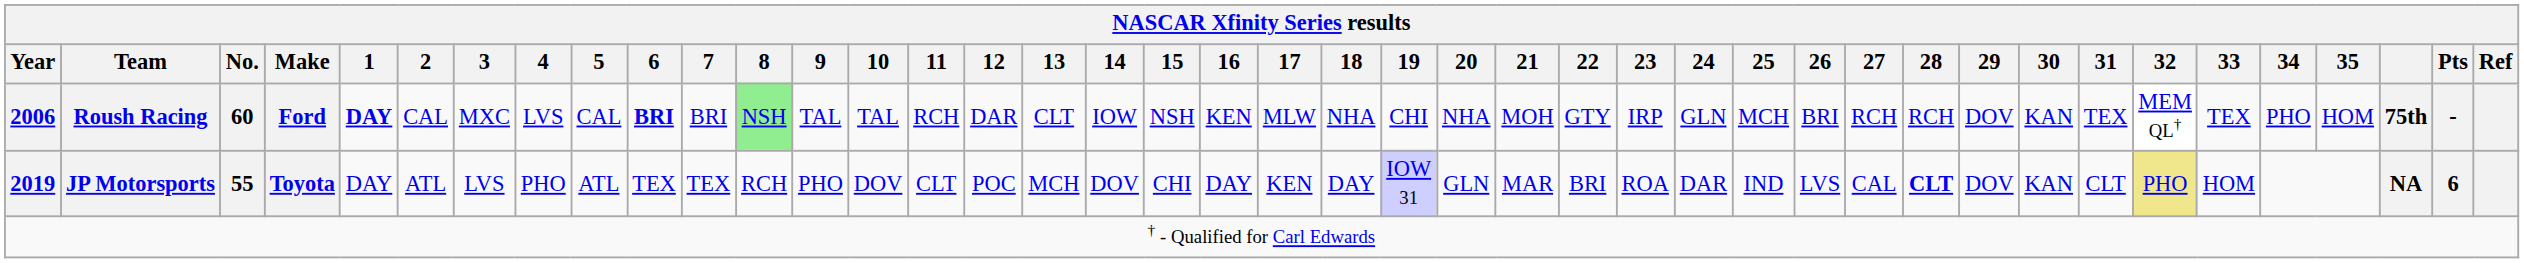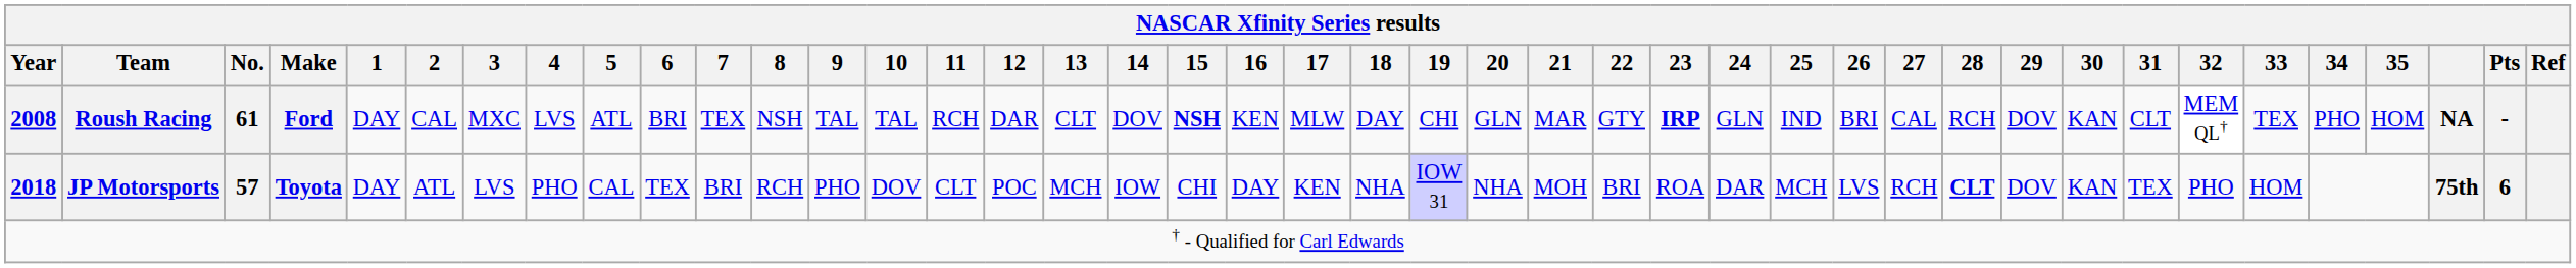 <table class="wikitable" style="text-align:center; font-size:75%">
 <tr>
 <th colspan=42><a href='#'>NASCAR Xfinity Series</a> results</th>
 </tr>
 <tr>
 <th>Year</th>
 <th>Team</th>
 <th>No.</th>
 <th>Make</th>
 <th>1</th>
 <th>2</th>
 <th>3</th>
 <th>4</th>
 <th>5</th>
 <th>6</th>
 <th>7</th>
 <th>8</th>
 <th>9</th>
 <th>10</th>
 <th>11</th>
 <th>12</th>
 <th>13</th>
 <th>14</th>
 <th>15</th>
 <th>16</th>
 <th>17</th>
 <th>18</th>
 <th>19</th>
 <th>20</th>
 <th>21</th>
 <th>22</th>
 <th>23</th>
 <th>24</th>
 <th>25</th>
 <th>26</th>
 <th>27</th>
 <th>28</th>
 <th>29</th>
 <th>30</th>
 <th>31</th>
 <th>32</th>
 <th>33</th>
 <th>34</th>
 <th>35</th>
 <th></th>
 <th>Pts</th>
 <th>Ref</th>
 </tr>
 <tr>
-<th><a href='#'>2006</a></th>
+<th><a href='#'>2008</a></th>
 <th><a href='#'>Roush Racing</a></th>
-<th>60</th>
+<th>61</th>
 <th><a href='#'>Ford</a></th>
-<td><strong><a href='#'>DAY</a></strong></td>
+<td><a href='#'>DAY</a></td>
 <td><a href='#'>CAL</a></td>
 <td><a href='#'>MXC</a></td>
 <td><a href='#'>LVS</a></td>
-<td><a href='#'>CAL</a></td>
-<td><strong><a href='#'>BRI</a></strong></td>
+<td><a href='#'>ATL</a></td>
 <td><a href='#'>BRI</a></td>
-<td style="background: lightgreen;"><a href='#'>NSH</a></td>
+<td><a href='#'>TEX</a></td>
+<td><a href='#'>NSH</a></td>
 <td><a href='#'>TAL</a></td>
 <td><a href='#'>TAL</a></td>
 <td><a href='#'>RCH</a></td>
 <td><a href='#'>DAR</a></td>
 <td><a href='#'>CLT</a></td>
-<td><a href='#'>IOW</a></td>
-<td><a href='#'>NSH</a></td>
+<td><a href='#'>DOV</a></td>
+<td><strong><a href='#'>NSH</a></strong></td>
 <td><a href='#'>KEN</a></td>
 <td><a href='#'>MLW</a></td>
-<td><a href='#'>NHA</a></td>
+<td><a href='#'>DAY</a></td>
 <td><a href='#'>CHI</a></td>
-<td><a href='#'>NHA</a></td>
-<td><a href='#'>MOH</a></td>
+<td><a href='#'>GLN</a></td>
+<td><a href='#'>MAR</a></td>
 <td><a href='#'>GTY</a></td>
-<td><a href='#'>IRP</a></td>
+<td><strong><a href='#'>IRP</a></strong></td>
 <td><a href='#'>GLN</a></td>
-<td><a href='#'>MCH</a></td>
+<td><a href='#'>IND</a></td>
 <td><a href='#'>BRI</a></td>
-<td><a href='#'>RCH</a></td>
+<td><a href='#'>CAL</a></td>
 <td><a href='#'>RCH</a></td>
 <td><a href='#'>DOV</a></td>
 <td><a href='#'>KAN</a></td>
-<td><a href='#'>TEX</a></td>
+<td><a href='#'>CLT</a></td>
 <td style="background:#FFFFFF;"><a href='#'>MEM</a><br><small>QL<sup>†</sup></small></td>
 <td><a href='#'>TEX</a></td>
 <td><a href='#'>PHO</a></td>
 <td><a href='#'>HOM</a></td>
-<th>75th</th>
+<th>NA</th>
 <th>-</th>
 <th></th>
 </tr>
 <tr>
-<th><a href='#'>2019</a></th>
+<th><a href='#'>2018</a></th>
 <th><a href='#'>JP Motorsports</a></th>
-<th>55</th>
+<th>57</th>
 <th><a href='#'>Toyota</a></th>
 <td><a href='#'>DAY</a></td>
 <td><a href='#'>ATL</a></td>
 <td><a href='#'>LVS</a></td>
 <td><a href='#'>PHO</a></td>
-<td><a href='#'>ATL</a></td>
+<td><a href='#'>CAL</a></td>
 <td><a href='#'>TEX</a></td>
-<td><a href='#'>TEX</a></td>
+<td><a href='#'>BRI</a></td>
 <td><a href='#'>RCH</a></td>
 <td><a href='#'>PHO</a></td>
 <td><a href='#'>DOV</a></td>
 <td><a href='#'>CLT</a></td>
 <td><a href='#'>POC</a></td>
 <td><a href='#'>MCH</a></td>
-<td><a href='#'>DOV</a></td>
+<td><a href='#'>IOW</a></td>
 <td><a href='#'>CHI</a></td>
 <td><a href='#'>DAY</a></td>
 <td><a href='#'>KEN</a></td>
-<td><a href='#'>DAY</a></td>
+<td><a href='#'>NHA</a></td>
 <td style="background:#CFCFFF;"><a href='#'>IOW</a><br><small>31</small></td>
-<td><a href='#'>GLN</a></td>
-<td><a href='#'>MAR</a></td>
+<td><a href='#'>NHA</a></td>
+<td><a href='#'>MOH</a></td>
 <td><a href='#'>BRI</a></td>
 <td><a href='#'>ROA</a></td>
 <td><a href='#'>DAR</a></td>
-<td><a href='#'>IND</a></td>
+<td><a href='#'>MCH</a></td>
 <td><a href='#'>LVS</a></td>
-<td><a href='#'>CAL</a></td>
+<td><a href='#'>RCH</a></td>
 <td><strong><a href='#'>CLT</a></strong></td>
 <td><a href='#'>DOV</a></td>
 <td><a href='#'>KAN</a></td>
-<td><a href='#'>CLT</a></td>
-<td style="background: khaki;"><a href='#'>PHO</a></td>
+<td><a href='#'>TEX</a></td>
+<td><a href='#'>PHO</a></td>
 <td><a href='#'>HOM</a></td>
 <td colspan=2></td>
-<th>NA</th>
+<th>75th</th>
 <th>6</th>
 <th></th>
 </tr>
 <tr>
 <td colspan=42><small><sup>†</sup> - Qualified for <a href='#'>Carl Edwards</a></small></td>
 </tr>
 </table>
